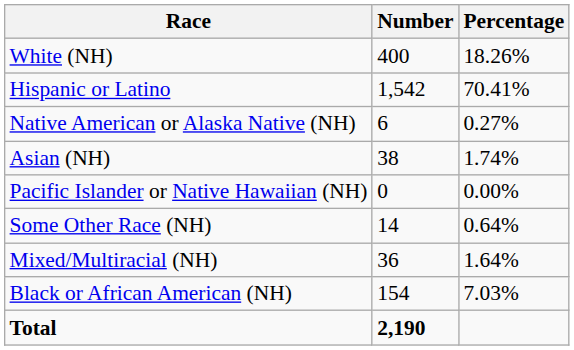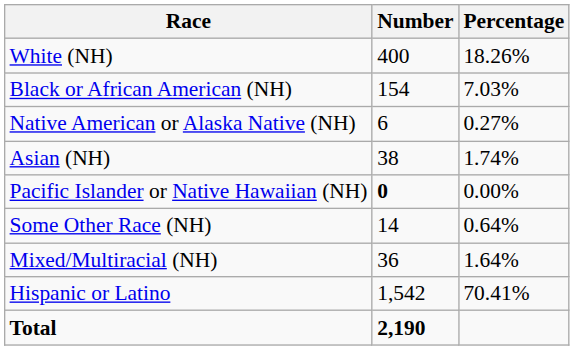 <table class="wikitable">
 <tr>
 <th>Race</th>
 <th>Number</th>
 <th>Percentage</th>
 </tr>
 <tr>
 <td><a href='#'>White</a> (NH)</td>
 <td>400</td>
 <td>18.26%</td>
 </tr>
 <tr>
-<td><a href='#'>Hispanic or Latino</a></td>
-<td>1,542</td>
-<td>70.41%</td>
+<td><a href='#'>Black or African American</a> (NH)</td>
+<td>154</td>
+<td>7.03%</td>
 </tr>
 <tr>
 <td><a href='#'>Native American</a> or <a href='#'>Alaska Native</a> (NH)</td>
 <td>6</td>
 <td>0.27%</td>
 </tr>
 <tr>
 <td><a href='#'>Asian</a> (NH)</td>
 <td>38</td>
 <td>1.74%</td>
 </tr>
 <tr>
 <td><a href='#'>Pacific Islander</a> or <a href='#'>Native Hawaiian</a> (NH)</td>
-<td>0</td>
+<td><strong>0</strong></td>
 <td>0.00%</td>
 </tr>
 <tr>
 <td><a href='#'>Some Other Race</a> (NH)</td>
 <td>14</td>
 <td>0.64%</td>
 </tr>
 <tr>
 <td><a href='#'>Mixed/Multiracial</a> (NH)</td>
 <td>36</td>
 <td>1.64%</td>
 </tr>
 <tr>
-<td><a href='#'>Black or African American</a> (NH)</td>
-<td>154</td>
-<td>7.03%</td>
+<td><a href='#'>Hispanic or Latino</a></td>
+<td>1,542</td>
+<td>70.41%</td>
 </tr>
 <tr>
 <td><strong>Total</strong></td>
 <td><strong>2,190</strong></td>
 </tr>
 </table>
